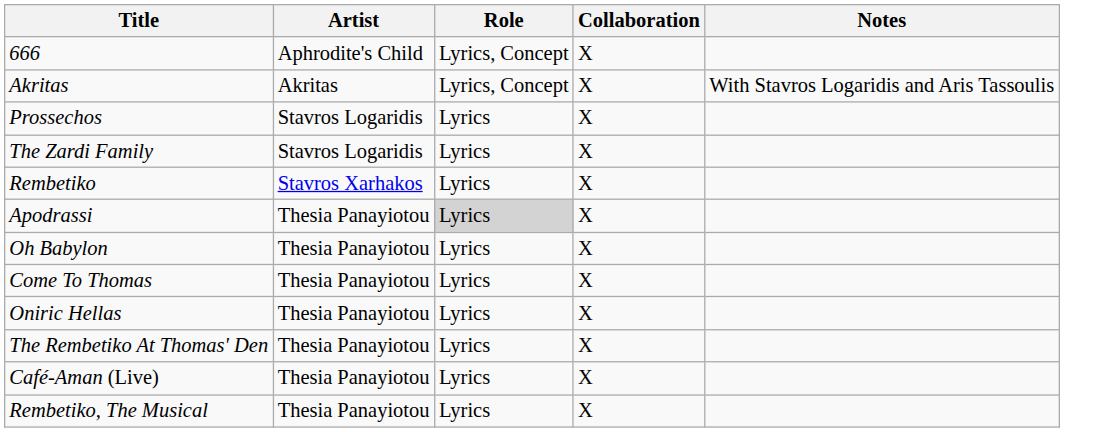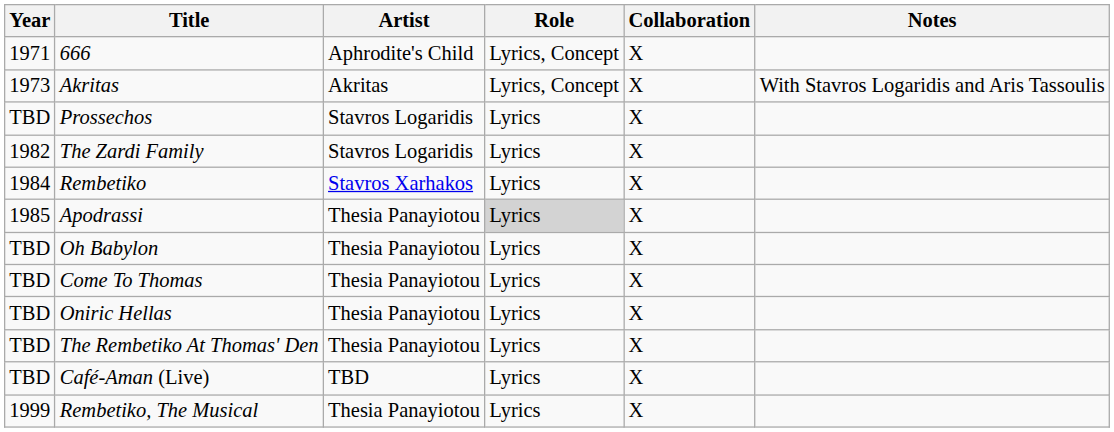 <table class="wikitable sortable">
 <tr>
+<th>Year</th>
 <th>Title</th>
 <th>Artist</th>
 <th>Role</th>
 <th>Collaboration</th>
 <th>Notes</th>
 </tr>
 <tr>
+<td>1971</td>
 <td><em>666</em></td>
 <td>Aphrodite's Child</td>
 <td>Lyrics, Concept</td>
 <td>X</td>
 <td></td>
 </tr>
 <tr>
+<td>1973</td>
 <td><em>Akritas</em></td>
 <td>Akritas</td>
 <td>Lyrics, Concept</td>
 <td>X</td>
 <td>With Stavros Logaridis and Aris Tassoulis</td>
 </tr>
 <tr>
+<td>TBD</td>
 <td><em>Prossechos</em></td>
 <td>Stavros Logaridis</td>
 <td>Lyrics</td>
 <td>X</td>
 <td></td>
 </tr>
 <tr>
+<td>1982</td>
 <td><em>The Zardi Family</em></td>
 <td>Stavros Logaridis</td>
 <td>Lyrics</td>
 <td>X</td>
 <td></td>
 </tr>
 <tr>
+<td>1984</td>
 <td><em>Rembetiko</em></td>
 <td><a href='#'>Stavros Xarhakos</a></td>
 <td>Lyrics</td>
 <td>X</td>
 <td></td>
 </tr>
 <tr>
+<td>1985</td>
 <td><em>Apodrassi</em></td>
 <td>Thesia Panayiotou</td>
 <td style="background: lightgrey;">Lyrics</td>
 <td>X</td>
 <td></td>
 </tr>
 <tr>
+<td>TBD</td>
 <td><em>Oh Babylon</em></td>
 <td>Thesia Panayiotou</td>
 <td>Lyrics</td>
 <td>X</td>
 <td></td>
 </tr>
 <tr>
+<td>TBD</td>
 <td><em>Come To Thomas</em></td>
 <td>Thesia Panayiotou</td>
 <td>Lyrics</td>
 <td>X</td>
 <td></td>
 </tr>
 <tr>
+<td>TBD</td>
 <td><em>Oniric Hellas</em></td>
 <td>Thesia Panayiotou</td>
 <td>Lyrics</td>
 <td>X</td>
 <td></td>
 </tr>
 <tr>
+<td>TBD</td>
 <td><em>The Rembetiko At Thomas' Den</em></td>
 <td>Thesia Panayiotou</td>
 <td>Lyrics</td>
 <td>X</td>
 <td></td>
 </tr>
 <tr>
+<td>TBD</td>
 <td><em>Café-Aman</em> (Live)</td>
-<td>Thesia Panayiotou</td>
+<td>TBD</td>
 <td>Lyrics</td>
 <td>X</td>
 <td></td>
 </tr>
 <tr>
+<td>1999</td>
 <td><em>Rembetiko, The Musical</em></td>
 <td>Thesia Panayiotou</td>
 <td>Lyrics</td>
 <td>X</td>
 <td></td>
 </tr>
 </table>
